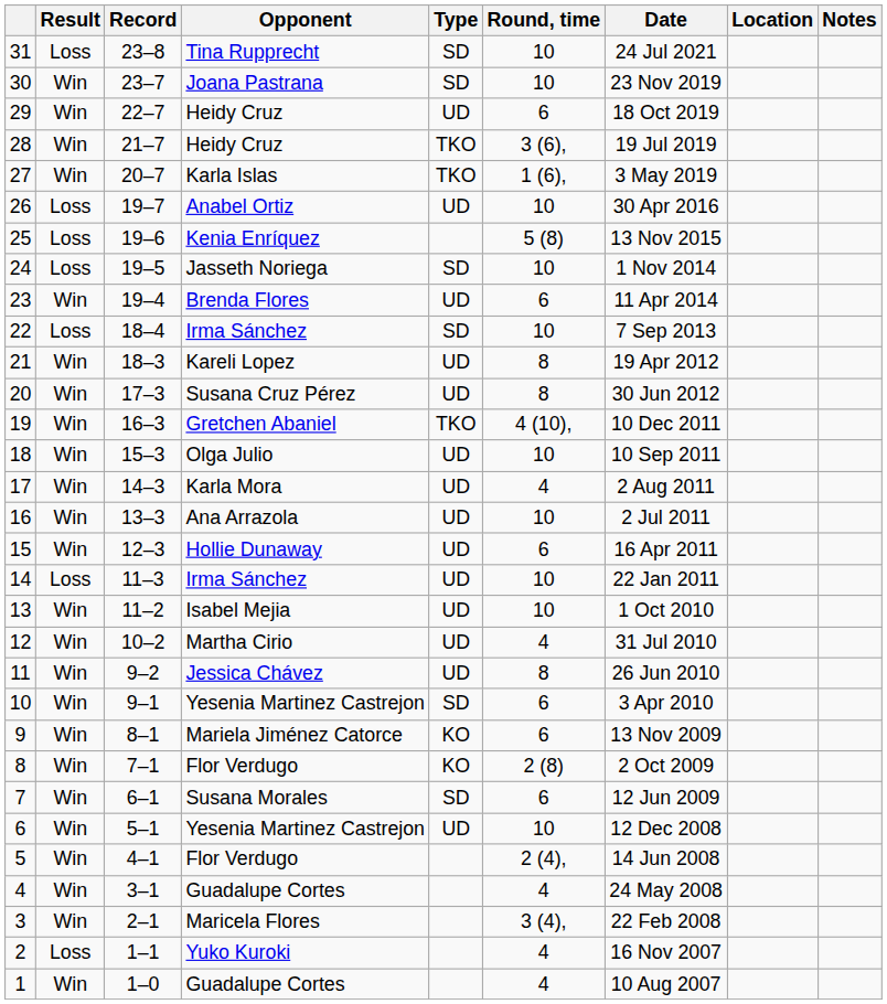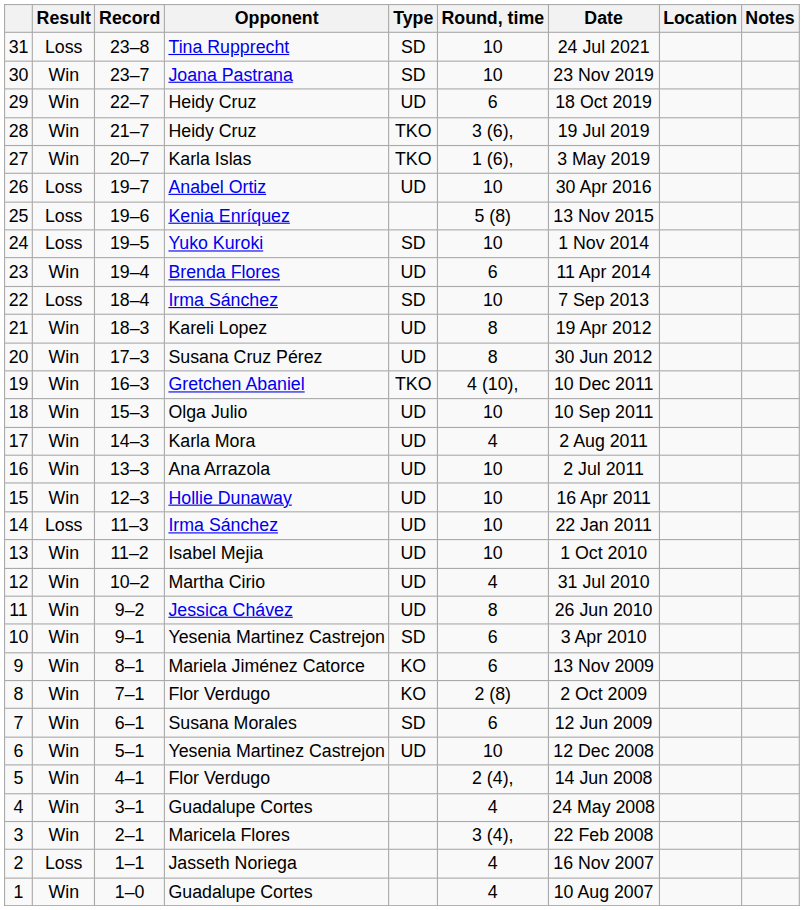 <table class="wikitable" style="text-align:center">
 <tr>
 <th></th>
 <th>Result</th>
 <th>Record</th>
 <th>Opponent</th>
 <th>Type</th>
 <th>Round, time</th>
 <th>Date</th>
 <th>Location</th>
 <th>Notes</th>
 </tr>
 <tr>
 <td>31</td>
 <td>Loss</td>
 <td>23–8</td>
 <td align=left> <a href='#'>Tina Rupprecht</a></td>
 <td>SD</td>
 <td>10</td>
 <td>24 Jul 2021</td>
 <td align=left> </td>
 <td align=left></td>
 </tr>
 <tr>
 <td>30</td>
 <td>Win</td>
 <td>23–7</td>
 <td align=left> <a href='#'>Joana Pastrana</a></td>
 <td>SD</td>
 <td>10</td>
 <td>23 Nov 2019</td>
 <td align=left> </td>
 <td align=left></td>
 </tr>
 <tr>
 <td>29</td>
 <td>Win</td>
 <td>22–7</td>
 <td align=left> Heidy Cruz</td>
 <td>UD</td>
 <td>6</td>
 <td>18 Oct 2019</td>
 <td align=left> </td>
 <td></td>
 </tr>
 <tr>
 <td>28</td>
 <td>Win</td>
 <td>21–7</td>
 <td align=left> Heidy Cruz</td>
 <td>TKO</td>
 <td>3 (6), </td>
 <td>19 Jul 2019</td>
 <td align=left> </td>
 <td></td>
 </tr>
 <tr>
 <td>27</td>
 <td>Win</td>
 <td>20–7</td>
 <td align=left> Karla Islas</td>
 <td>TKO</td>
 <td>1 (6), </td>
 <td>3 May 2019</td>
 <td align=left> </td>
 <td></td>
 </tr>
 <tr>
 <td>26</td>
 <td>Loss</td>
 <td>19–7</td>
 <td align=left> <a href='#'>Anabel Ortiz</a></td>
 <td>UD</td>
 <td>10</td>
 <td>30 Apr 2016</td>
 <td align=left> </td>
 <td align=left></td>
 </tr>
 <tr>
 <td>25</td>
 <td>Loss</td>
 <td>19–6</td>
 <td align=left> <a href='#'>Kenia Enríquez</a></td>
 <td></td>
 <td>5 (8)</td>
 <td>13 Nov 2015</td>
 <td align=left> </td>
 <td align=left></td>
 </tr>
 <tr>
 <td>24</td>
 <td>Loss</td>
 <td>19–5</td>
-<td align=left> Jasseth Noriega</td>
+<td align=left> <a href='#'>Yuko Kuroki</a></td>
 <td>SD</td>
 <td>10</td>
 <td>1 Nov 2014</td>
 <td align=left> </td>
 <td align=left></td>
 </tr>
 <tr>
 <td>23</td>
 <td>Win</td>
 <td>19–4</td>
 <td align=left> <a href='#'>Brenda Flores</a></td>
 <td>UD</td>
 <td>6</td>
 <td>11 Apr 2014</td>
 <td align=left> </td>
 <td></td>
 </tr>
 <tr>
 <td>22</td>
 <td>Loss</td>
 <td>18–4</td>
 <td align=left> <a href='#'>Irma Sánchez</a></td>
 <td>SD</td>
 <td>10</td>
 <td>7 Sep 2013</td>
 <td align=left> </td>
 <td></td>
 </tr>
 <tr>
 <td>21</td>
 <td>Win</td>
 <td>18–3</td>
 <td align=left> Kareli Lopez</td>
 <td>UD</td>
 <td>8</td>
 <td>19 Apr 2012</td>
 <td align=left> </td>
 <td></td>
 </tr>
 <tr>
 <td>20</td>
 <td>Win</td>
 <td>17–3</td>
 <td align=left> Susana Cruz Pérez</td>
 <td>UD</td>
 <td>8</td>
 <td>30 Jun 2012</td>
 <td align=left> </td>
 <td align=left></td>
 </tr>
 <tr>
 <td>19</td>
 <td>Win</td>
 <td>16–3</td>
 <td align=left> <a href='#'>Gretchen Abaniel</a></td>
 <td>TKO</td>
 <td>4 (10), </td>
 <td>10 Dec 2011</td>
 <td align=left> </td>
 <td align=left></td>
 </tr>
 <tr>
 <td>18</td>
 <td>Win</td>
 <td>15–3</td>
 <td align=left> Olga Julio</td>
 <td>UD</td>
 <td>10</td>
 <td>10 Sep 2011</td>
 <td align=left> </td>
 <td align=left></td>
 </tr>
 <tr>
 <td>17</td>
 <td>Win</td>
 <td>14–3</td>
 <td align=left> Karla Mora</td>
 <td>UD</td>
 <td>4</td>
 <td>2 Aug 2011</td>
 <td align=left> </td>
 <td></td>
 </tr>
 <tr>
 <td>16</td>
 <td>Win</td>
 <td>13–3</td>
 <td align=left> Ana Arrazola</td>
 <td>UD</td>
 <td>10</td>
 <td>2 Jul 2011</td>
 <td align=left> </td>
 <td align=left></td>
 </tr>
 <tr>
 <td>15</td>
 <td>Win</td>
 <td>12–3</td>
 <td align=left> <a href='#'>Hollie Dunaway</a></td>
 <td>UD</td>
-<td>6</td>
+<td>10</td>
 <td>16 Apr 2011</td>
 <td align=left> </td>
 <td align=left></td>
 </tr>
 <tr>
 <td>14</td>
 <td>Loss</td>
 <td>11–3</td>
 <td align=left> <a href='#'>Irma Sánchez</a></td>
 <td>UD</td>
 <td>10</td>
 <td>22 Jan 2011</td>
 <td align=left> </td>
 <td align=left></td>
 </tr>
 <tr>
 <td>13</td>
 <td>Win</td>
 <td>11–2</td>
 <td align=left> Isabel Mejia</td>
 <td>UD</td>
 <td>10</td>
 <td>1 Oct 2010</td>
 <td align=left> </td>
 <td></td>
 </tr>
 <tr>
 <td>12</td>
 <td>Win</td>
 <td>10–2</td>
 <td align=left> Martha Cirio</td>
 <td>UD</td>
 <td>4</td>
 <td>31 Jul 2010</td>
 <td align=left> </td>
 <td></td>
 </tr>
 <tr>
 <td>11</td>
 <td>Win</td>
 <td>9–2</td>
 <td align=left> <a href='#'>Jessica Chávez</a></td>
 <td>UD</td>
 <td>8</td>
 <td>26 Jun 2010</td>
 <td align=left> </td>
 <td></td>
 </tr>
 <tr>
 <td>10</td>
 <td>Win</td>
 <td>9–1</td>
 <td align=left> Yesenia Martinez Castrejon</td>
 <td>SD</td>
 <td>6</td>
 <td>3 Apr 2010</td>
 <td align=left> </td>
 <td></td>
 </tr>
 <tr>
 <td>9</td>
 <td>Win</td>
 <td>8–1</td>
 <td align=left> Mariela Jiménez Catorce</td>
 <td>KO</td>
 <td>6</td>
 <td>13 Nov 2009</td>
 <td align=left> </td>
 <td></td>
 </tr>
 <tr>
 <td>8</td>
 <td>Win</td>
 <td>7–1</td>
 <td align=left> Flor Verdugo</td>
 <td>KO</td>
 <td>2 (8)</td>
 <td>2 Oct 2009</td>
 <td align=left> </td>
 <td></td>
 </tr>
 <tr>
 <td>7</td>
 <td>Win</td>
 <td>6–1</td>
 <td align=left> Susana Morales</td>
 <td>SD</td>
 <td>6</td>
 <td>12 Jun 2009</td>
 <td align=left> </td>
 <td></td>
 </tr>
 <tr>
 <td>6</td>
 <td>Win</td>
 <td>5–1</td>
 <td align=left> Yesenia Martinez Castrejon</td>
 <td>UD</td>
 <td>10</td>
 <td>12 Dec 2008</td>
 <td align=left> </td>
 <td></td>
 </tr>
 <tr>
 <td>5</td>
 <td>Win</td>
 <td>4–1</td>
 <td align=left> Flor Verdugo</td>
 <td></td>
 <td>2 (4), </td>
 <td>14 Jun 2008</td>
 <td align=left> </td>
 <td></td>
 </tr>
 <tr>
 <td>4</td>
 <td>Win</td>
 <td>3–1</td>
 <td align=left> Guadalupe Cortes</td>
 <td></td>
 <td>4</td>
 <td>24 May 2008</td>
 <td align=left> </td>
 <td></td>
 </tr>
 <tr>
 <td>3</td>
 <td>Win</td>
 <td>2–1</td>
 <td align=left> Maricela Flores</td>
 <td></td>
 <td>3 (4), </td>
 <td>22 Feb 2008</td>
 <td align=left> </td>
 <td></td>
 </tr>
 <tr>
 <td>2</td>
 <td>Loss</td>
 <td>1–1</td>
-<td align=left> <a href='#'>Yuko Kuroki</a></td>
+<td align=left> Jasseth Noriega</td>
 <td></td>
 <td>4</td>
 <td>16 Nov 2007</td>
 <td align=left> </td>
 <td></td>
 </tr>
 <tr>
 <td>1</td>
 <td>Win</td>
 <td>1–0</td>
 <td align=left> Guadalupe Cortes</td>
 <td></td>
 <td>4</td>
 <td>10 Aug 2007</td>
 <td align=left> </td>
 <td></td>
 </tr>
 <tr>
 </tr>
 </table>
